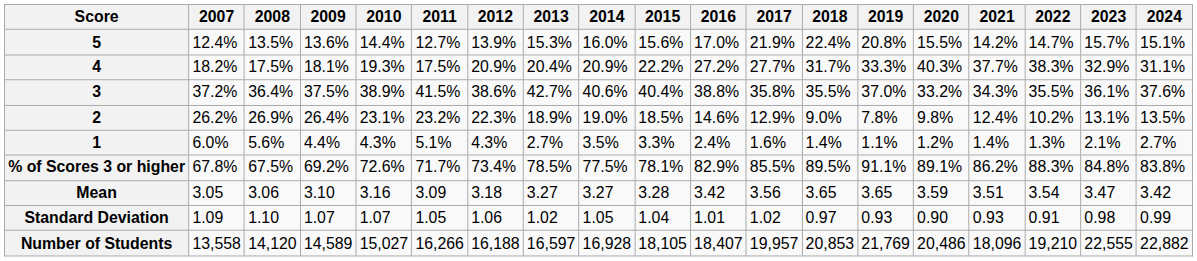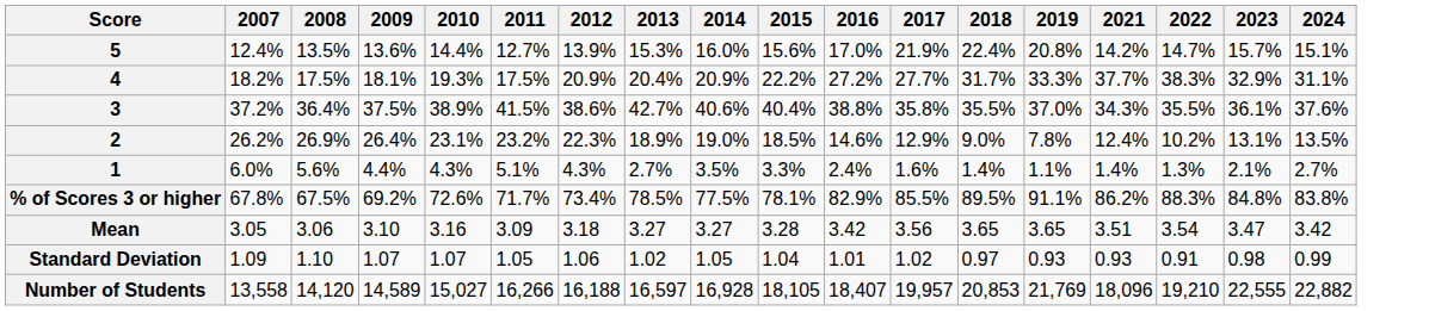 <table class="wikitable">
 <tr>
 <th>Score</th>
 <th>2007</th>
 <th>2008</th>
 <th>2009</th>
 <th>2010</th>
 <th>2011</th>
 <th>2012</th>
 <th>2013</th>
 <th>2014</th>
 <th>2015</th>
 <th>2016</th>
 <th>2017</th>
 <th>2018</th>
 <th>2019</th>
-<th>2020</th>
 <th>2021</th>
 <th>2022</th>
 <th>2023</th>
 <th>2024</th>
 </tr>
 <tr>
 <th>5</th>
 <td>12.4%</td>
 <td>13.5%</td>
 <td>13.6%</td>
 <td>14.4%</td>
 <td>12.7%</td>
 <td>13.9%</td>
 <td>15.3%</td>
 <td>16.0%</td>
 <td>15.6%</td>
 <td>17.0%</td>
 <td>21.9%</td>
 <td>22.4%</td>
 <td>20.8%</td>
-<td>15.5%</td>
 <td>14.2%</td>
 <td>14.7%</td>
 <td>15.7%</td>
 <td>15.1%</td>
 </tr>
 <tr>
 <th>4</th>
 <td>18.2%</td>
 <td>17.5%</td>
 <td>18.1%</td>
 <td>19.3%</td>
 <td>17.5%</td>
 <td>20.9%</td>
 <td>20.4%</td>
 <td>20.9%</td>
 <td>22.2%</td>
 <td>27.2%</td>
 <td>27.7%</td>
 <td>31.7%</td>
 <td>33.3%</td>
-<td>40.3%</td>
 <td>37.7%</td>
 <td>38.3%</td>
 <td>32.9%</td>
 <td>31.1%</td>
 </tr>
 <tr>
 <th>3</th>
 <td>37.2%</td>
 <td>36.4%</td>
 <td>37.5%</td>
 <td>38.9%</td>
 <td>41.5%</td>
 <td>38.6%</td>
 <td>42.7%</td>
 <td>40.6%</td>
 <td>40.4%</td>
 <td>38.8%</td>
 <td>35.8%</td>
 <td>35.5%</td>
 <td>37.0%</td>
-<td>33.2%</td>
 <td>34.3%</td>
 <td>35.5%</td>
 <td>36.1%</td>
 <td>37.6%</td>
 </tr>
 <tr>
 <th>2</th>
 <td>26.2%</td>
 <td>26.9%</td>
 <td>26.4%</td>
 <td>23.1%</td>
 <td>23.2%</td>
 <td>22.3%</td>
 <td>18.9%</td>
 <td>19.0%</td>
 <td>18.5%</td>
 <td>14.6%</td>
 <td>12.9%</td>
 <td>9.0%</td>
 <td>7.8%</td>
-<td>9.8%</td>
 <td>12.4%</td>
 <td>10.2%</td>
 <td>13.1%</td>
 <td>13.5%</td>
 </tr>
 <tr>
 <th>1</th>
 <td>6.0%</td>
 <td>5.6%</td>
 <td>4.4%</td>
 <td>4.3%</td>
 <td>5.1%</td>
 <td>4.3%</td>
 <td>2.7%</td>
 <td>3.5%</td>
 <td>3.3%</td>
 <td>2.4%</td>
 <td>1.6%</td>
 <td>1.4%</td>
 <td>1.1%</td>
-<td>1.2%</td>
 <td>1.4%</td>
 <td>1.3%</td>
 <td>2.1%</td>
 <td>2.7%</td>
 </tr>
 <tr>
 <th>% of Scores 3 or higher</th>
 <td>67.8%</td>
 <td>67.5%</td>
 <td>69.2%</td>
 <td>72.6%</td>
 <td>71.7%</td>
 <td>73.4%</td>
 <td>78.5%</td>
 <td>77.5%</td>
 <td>78.1%</td>
 <td>82.9%</td>
 <td>85.5%</td>
 <td>89.5%</td>
 <td>91.1%</td>
-<td>89.1%</td>
 <td>86.2%</td>
 <td>88.3%</td>
 <td>84.8%</td>
 <td>83.8%</td>
 </tr>
 <tr>
 <th>Mean</th>
 <td>3.05</td>
 <td>3.06</td>
 <td>3.10</td>
 <td>3.16</td>
 <td>3.09</td>
 <td>3.18</td>
 <td>3.27</td>
 <td>3.27</td>
 <td>3.28</td>
 <td>3.42</td>
 <td>3.56</td>
 <td>3.65</td>
 <td>3.65</td>
-<td>3.59</td>
 <td>3.51</td>
 <td>3.54</td>
 <td>3.47</td>
 <td>3.42</td>
 </tr>
 <tr>
 <th>Standard Deviation</th>
 <td>1.09</td>
 <td>1.10</td>
 <td>1.07</td>
 <td>1.07</td>
 <td>1.05</td>
 <td>1.06</td>
 <td>1.02</td>
 <td>1.05</td>
 <td>1.04</td>
 <td>1.01</td>
 <td>1.02</td>
 <td>0.97</td>
 <td>0.93</td>
-<td>0.90</td>
 <td>0.93</td>
 <td>0.91</td>
 <td>0.98</td>
 <td>0.99</td>
 </tr>
 <tr>
 <th>Number of Students</th>
 <td>13,558</td>
 <td>14,120</td>
 <td>14,589</td>
 <td>15,027</td>
 <td>16,266</td>
 <td>16,188</td>
 <td>16,597</td>
 <td>16,928</td>
 <td>18,105</td>
 <td>18,407</td>
 <td>19,957</td>
 <td>20,853</td>
 <td>21,769</td>
-<td>20,486</td>
 <td>18,096</td>
 <td>19,210</td>
 <td>22,555</td>
 <td>22,882</td>
 </tr>
 </table>
